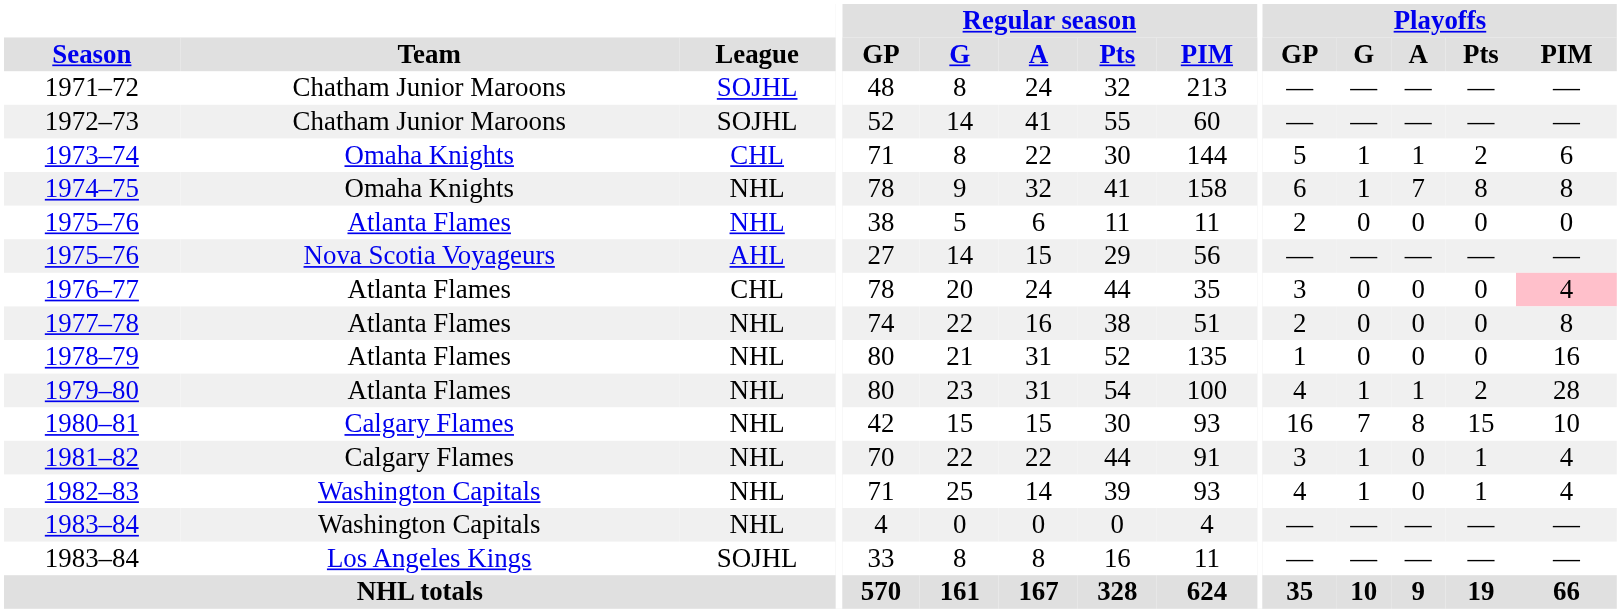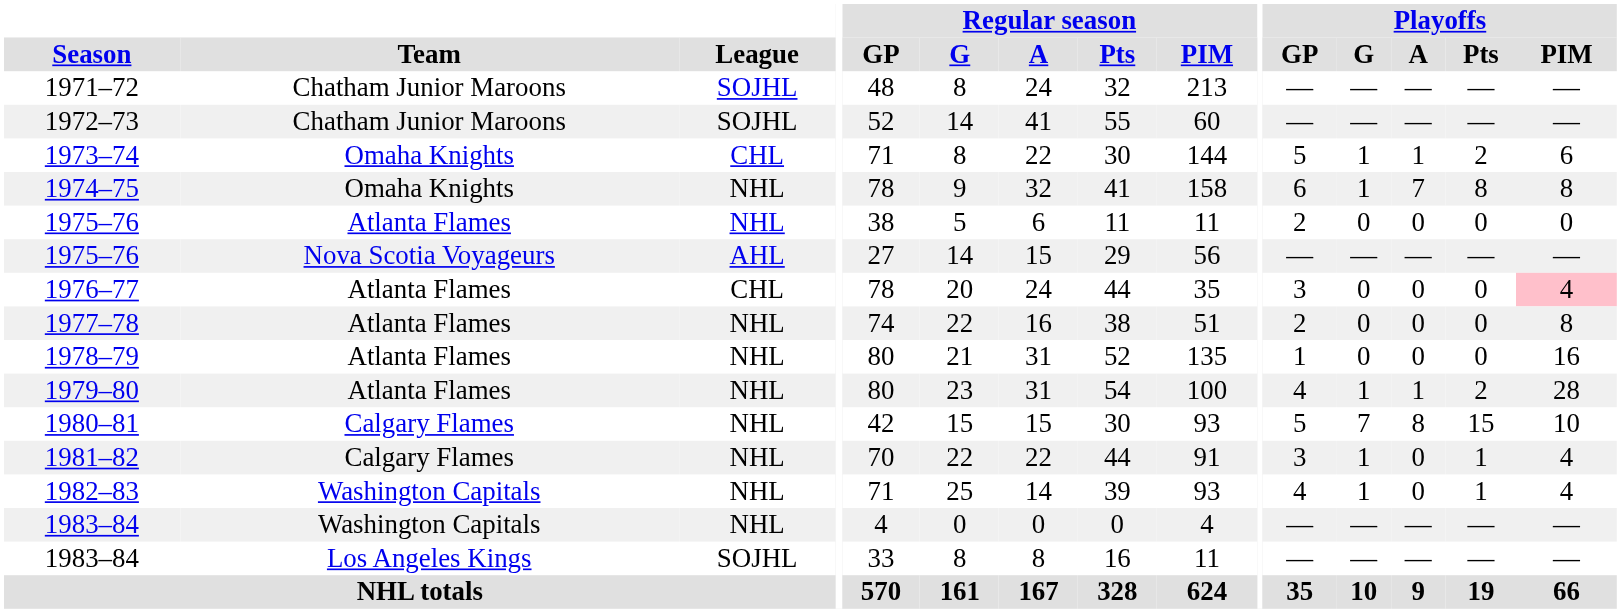 <table border="0" cellpadding="1" cellspacing="0" style="text-align:center; width:60em">
 <tr bgcolor="#e0e0e0">
 <th colspan="3" bgcolor="#ffffff"></th>
 <th rowspan="100" bgcolor="#ffffff"></th>
 <th colspan="5"><a href='#'>Regular season</a></th>
 <th rowspan="100" bgcolor="#ffffff"></th>
 <th colspan="5"><a href='#'>Playoffs</a></th>
 </tr>
 <tr bgcolor="#e0e0e0">
 <th><a href='#'>Season</a></th>
 <th>Team</th>
 <th>League</th>
 <th>GP</th>
 <th><a href='#'>G</a></th>
 <th><a href='#'>A</a></th>
 <th><a href='#'>Pts</a></th>
 <th><a href='#'>PIM</a></th>
 <th>GP</th>
 <th>G</th>
 <th>A</th>
 <th>Pts</th>
 <th>PIM</th>
 </tr>
 <tr>
 <td>1971–72</td>
 <td>Chatham Junior Maroons</td>
 <td><a href='#'>SOJHL</a></td>
 <td>48</td>
 <td>8</td>
 <td>24</td>
 <td>32</td>
 <td>213</td>
 <td>—</td>
 <td>—</td>
 <td>—</td>
 <td>—</td>
 <td>—</td>
 </tr>
 <tr bgcolor="#f0f0f0">
 <td>1972–73</td>
 <td>Chatham Junior Maroons</td>
 <td>SOJHL</td>
 <td>52</td>
 <td>14</td>
 <td>41</td>
 <td>55</td>
 <td>60</td>
 <td>—</td>
 <td>—</td>
 <td>—</td>
 <td>—</td>
 <td>—</td>
 </tr>
 <tr>
 <td><a href='#'>1973–74</a></td>
 <td><a href='#'>Omaha Knights</a></td>
 <td><a href='#'>CHL</a></td>
 <td>71</td>
 <td>8</td>
 <td>22</td>
 <td>30</td>
 <td>144</td>
 <td>5</td>
 <td>1</td>
 <td>1</td>
 <td>2</td>
 <td>6</td>
 </tr>
 <tr bgcolor="#f0f0f0">
 <td><a href='#'>1974–75</a></td>
 <td>Omaha Knights</td>
 <td>NHL</td>
 <td>78</td>
 <td>9</td>
 <td>32</td>
 <td>41</td>
 <td>158</td>
 <td>6</td>
 <td>1</td>
 <td>7</td>
 <td>8</td>
 <td>8</td>
 </tr>
 <tr>
 <td><a href='#'>1975–76</a></td>
 <td><a href='#'>Atlanta Flames</a></td>
 <td><a href='#'>NHL</a></td>
 <td>38</td>
 <td>5</td>
 <td>6</td>
 <td>11</td>
 <td>11</td>
 <td>2</td>
 <td>0</td>
 <td>0</td>
 <td>0</td>
 <td>0</td>
 </tr>
 <tr bgcolor="#f0f0f0">
 <td><a href='#'>1975–76</a></td>
 <td><a href='#'>Nova Scotia Voyageurs</a></td>
 <td><a href='#'>AHL</a></td>
 <td>27</td>
 <td>14</td>
 <td>15</td>
 <td>29</td>
 <td>56</td>
 <td>—</td>
 <td>—</td>
 <td>—</td>
 <td>—</td>
 <td>—</td>
 </tr>
 <tr>
 <td><a href='#'>1976–77</a></td>
 <td>Atlanta Flames</td>
 <td>CHL</td>
 <td>78</td>
 <td>20</td>
 <td>24</td>
 <td>44</td>
 <td>35</td>
 <td>3</td>
 <td>0</td>
 <td>0</td>
 <td>0</td>
 <td style="background: pink;">4</td>
 </tr>
 <tr bgcolor="#f0f0f0">
 <td><a href='#'>1977–78</a></td>
 <td>Atlanta Flames</td>
 <td>NHL</td>
 <td>74</td>
 <td>22</td>
 <td>16</td>
 <td>38</td>
 <td>51</td>
 <td>2</td>
 <td>0</td>
 <td>0</td>
 <td>0</td>
 <td>8</td>
 </tr>
 <tr>
 <td><a href='#'>1978–79</a></td>
 <td>Atlanta Flames</td>
 <td>NHL</td>
 <td>80</td>
 <td>21</td>
 <td>31</td>
 <td>52</td>
 <td>135</td>
 <td>1</td>
 <td>0</td>
 <td>0</td>
 <td>0</td>
 <td>16</td>
 </tr>
 <tr bgcolor="#f0f0f0">
 <td><a href='#'>1979–80</a></td>
 <td>Atlanta Flames</td>
 <td>NHL</td>
 <td>80</td>
 <td>23</td>
 <td>31</td>
 <td>54</td>
 <td>100</td>
 <td>4</td>
 <td>1</td>
 <td>1</td>
 <td>2</td>
 <td>28</td>
 </tr>
 <tr>
 <td><a href='#'>1980–81</a></td>
 <td><a href='#'>Calgary Flames</a></td>
 <td>NHL</td>
 <td>42</td>
 <td>15</td>
 <td>15</td>
 <td>30</td>
 <td>93</td>
-<td>16</td>
+<td>5</td>
 <td>7</td>
 <td>8</td>
 <td>15</td>
 <td>10</td>
 </tr>
 <tr bgcolor="#f0f0f0">
 <td><a href='#'>1981–82</a></td>
 <td>Calgary Flames</td>
 <td>NHL</td>
 <td>70</td>
 <td>22</td>
 <td>22</td>
 <td>44</td>
 <td>91</td>
 <td>3</td>
 <td>1</td>
 <td>0</td>
 <td>1</td>
 <td>4</td>
 </tr>
 <tr>
 <td><a href='#'>1982–83</a></td>
 <td><a href='#'>Washington Capitals</a></td>
 <td>NHL</td>
 <td>71</td>
 <td>25</td>
 <td>14</td>
 <td>39</td>
 <td>93</td>
 <td>4</td>
 <td>1</td>
 <td>0</td>
 <td>1</td>
 <td>4</td>
 </tr>
 <tr bgcolor="#f0f0f0">
 <td><a href='#'>1983–84</a></td>
 <td>Washington Capitals</td>
 <td>NHL</td>
 <td>4</td>
 <td>0</td>
 <td>0</td>
 <td>0</td>
 <td>4</td>
 <td>—</td>
 <td>—</td>
 <td>—</td>
 <td>—</td>
 <td>—</td>
 </tr>
 <tr>
 <td>1983–84</td>
 <td><a href='#'>Los Angeles Kings</a></td>
 <td>SOJHL</td>
 <td>33</td>
 <td>8</td>
 <td>8</td>
 <td>16</td>
 <td>11</td>
 <td>—</td>
 <td>—</td>
 <td>—</td>
 <td>—</td>
 <td>—</td>
 </tr>
 <tr bgcolor="#e0e0e0">
 <th colspan="3">NHL totals</th>
 <th>570</th>
 <th>161</th>
 <th>167</th>
 <th>328</th>
 <th>624</th>
 <th>35</th>
 <th>10</th>
 <th>9</th>
 <th>19</th>
 <th>66</th>
 </tr>
 </table>
